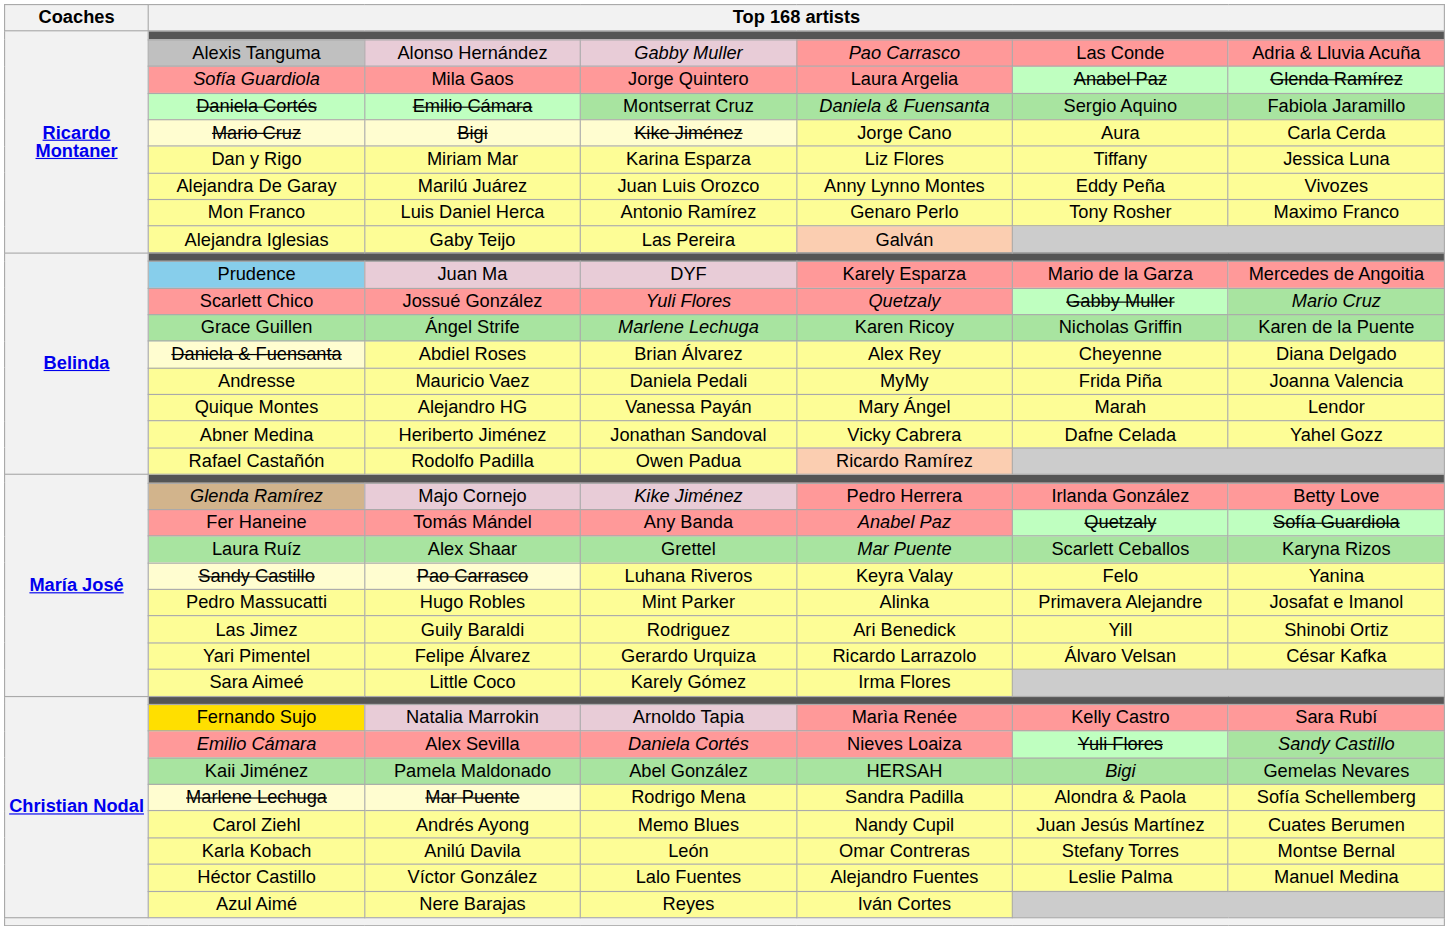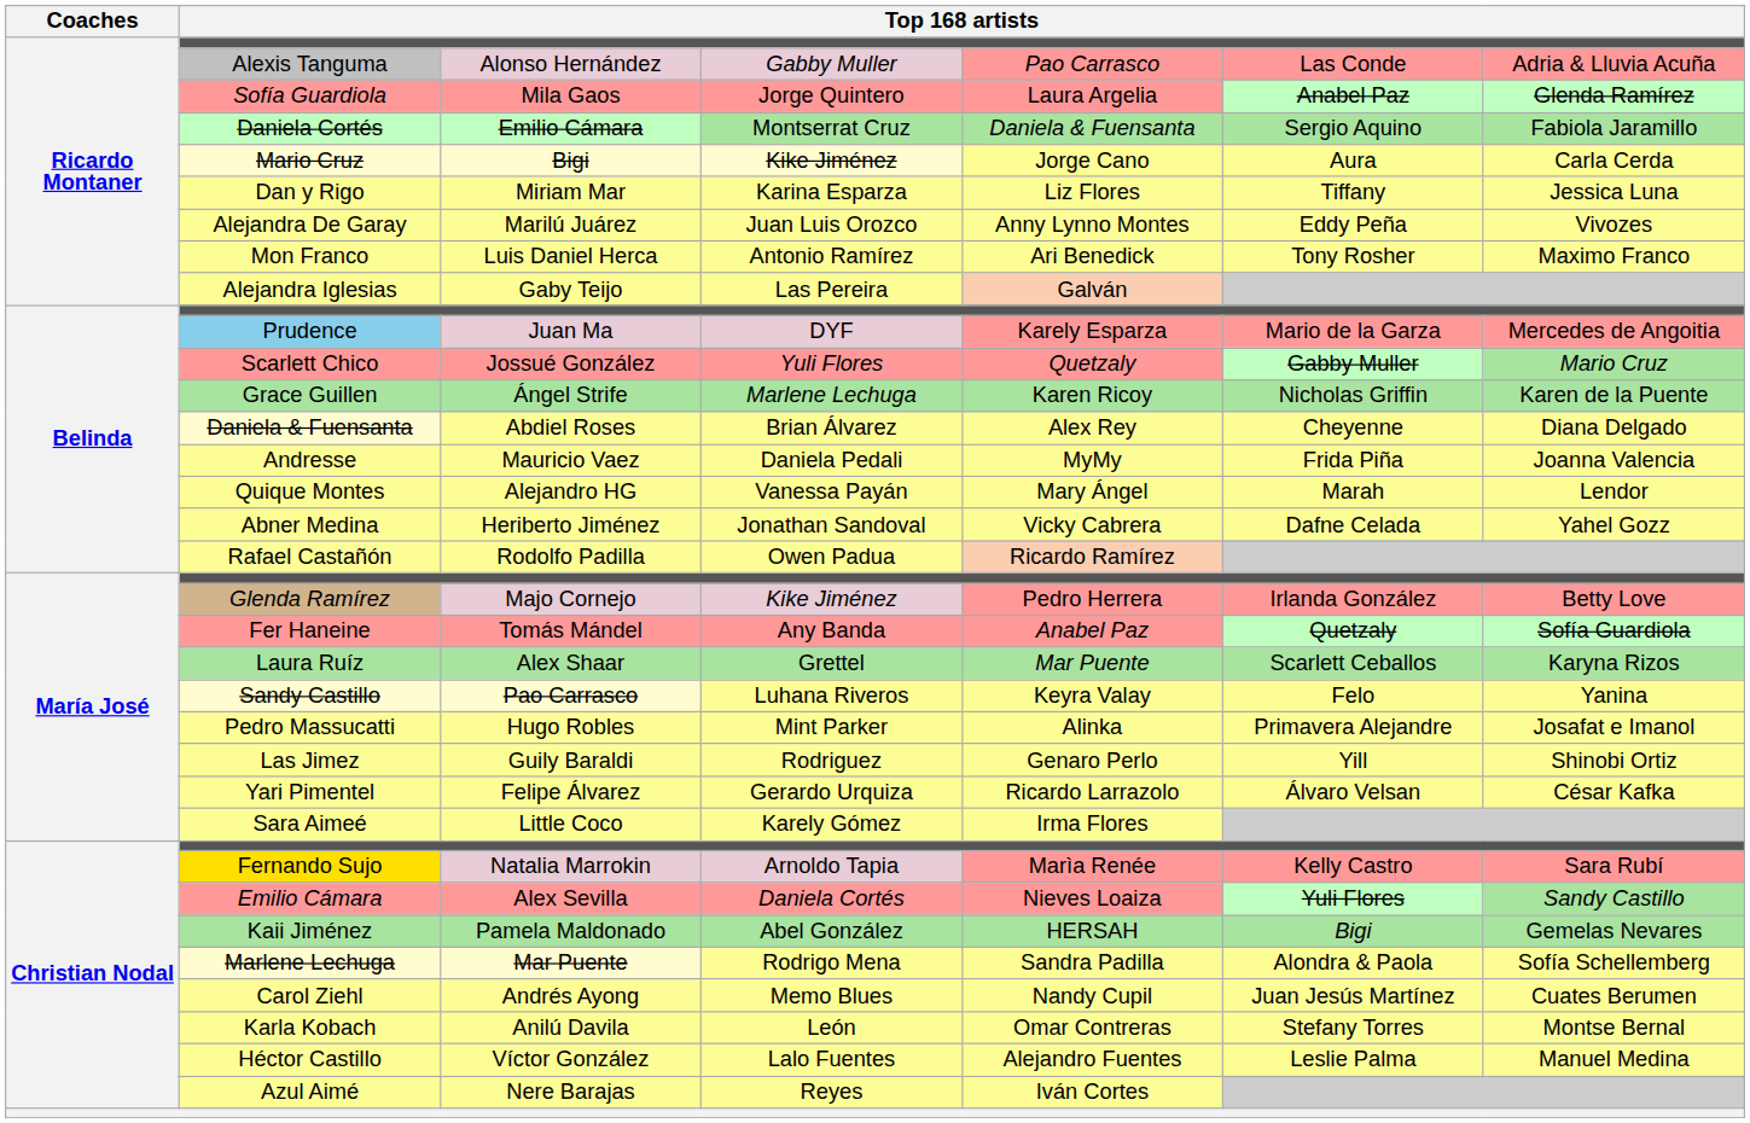 <table class="wikitable" style="text-align:center; line-height:16px; width:100%">
 <tr>
 <th scope="col" style="width:10%">Coaches</th>
 <th scope="col" style="width:90%" colspan="6">Top 168 artists</th>
 </tr>
 <tr>
 <th rowspan="9"><a href='#'>Ricardo Montaner</a></th>
 <td colspan="6" style="background:#555"></td>
 </tr>
 <tr>
 <td style="background:silver; width:15%">Alexis Tanguma</td>
 <td style="background:#E8CCD7; width:15%">Alonso Hernández</td>
 <td style="background:#E8CCD7; width:15%"><em>Gabby Muller</em></td>
 <td style="background:#FF9999; width:15%"><em>Pao Carrasco</em></td>
 <td style="background:#FF9999; width:15%">Las Conde</td>
 <td style="background:#FF9999; width:15%">Adria & Lluvia Acuña</td>
 </tr>
 <tr>
 <td style="background:#FF9999"><em>Sofía Guardiola</em></td>
 <td style="background:#FF9999">Mila Gaos</td>
 <td style="background:#FF9999">Jorge Quintero</td>
 <td style="background:#FF9999">Laura Argelia</td>
 <td style="background:#BFFFC0"><s>Anabel Paz</s></td>
 <td style="background:#BFFFC0"><s>Glenda Ramírez</s></td>
 </tr>
 <tr>
 <td style="background:#BFFFC0"><s>Daniela Cortés</s></td>
 <td style="background:#BFFFC0"><s>Emilio Cámara</s></td>
 <td style="background:#A8E4A0">Montserrat Cruz</td>
 <td style="background:#A8E4A0"><em>Daniela & Fuensanta</em></td>
 <td style="background:#A8E4A0">Sergio Aquino</td>
 <td style="background:#A8E4A0">Fabiola Jaramillo</td>
 </tr>
 <tr>
 <td style="background:#FFFDD0"><s>Mario Cruz</s></td>
 <td style="background:#FFFDD0"><s>Bigi</s></td>
 <td style="background:#FFFDD0"><s>Kike Jiménez</s></td>
 <td style="background:#FDFD96">Jorge Cano</td>
 <td style="background:#FDFD96">Aura</td>
 <td style="background:#FDFD96">Carla Cerda</td>
 </tr>
 <tr>
 <td style="background:#FDFD96">Dan y Rigo</td>
 <td style="background:#FDFD96">Miriam Mar</td>
 <td style="background:#FDFD96">Karina Esparza</td>
 <td style="background:#FDFD96">Liz Flores</td>
 <td style="background:#FDFD96">Tiffany</td>
 <td style="background:#FDFD96">Jessica Luna</td>
 </tr>
 <tr>
 <td style="background:#FDFD96">Alejandra De Garay</td>
 <td style="background:#FDFD96">Marilú Juárez</td>
 <td style="background:#FDFD96">Juan Luis Orozco</td>
 <td style="background:#FDFD96">Anny Lynno Montes</td>
 <td style="background:#FDFD96">Eddy Peña</td>
 <td style="background:#FDFD96">Vivozes</td>
 </tr>
 <tr>
 <td style="background:#FDFD96">Mon Franco</td>
 <td style="background:#FDFD96">Luis Daniel Herca</td>
 <td style="background:#FDFD96">Antonio Ramírez</td>
-<td style="background:#FDFD96">Genaro Perlo</td>
+<td style="background:#FDFD96">Ari Benedick</td>
 <td style="background:#FDFD96">Tony Rosher</td>
 <td style="background:#FDFD96">Maximo Franco</td>
 </tr>
 <tr>
 <td style="background:#FDFD96">Alejandra Iglesias</td>
 <td style="background:#FDFD96">Gaby Teijo</td>
 <td style="background:#FDFD96">Las Pereira</td>
 <td style="background:#fbceb1">Galván</td>
 <td colspan="2" style="background:#ccc"></td>
 </tr>
 <tr>
 <th rowspan="9"><a href='#'>Belinda</a></th>
 <td colspan="6" style="background:#555"></td>
 </tr>
 <tr>
 <td style="background:skyblue">Prudence</td>
 <td style="background:#E8CCD7">Juan Ma</td>
 <td style="background:#E8CCD7">DYF</td>
 <td style="background:#FF9999">Karely Esparza</td>
 <td style="background:#FF9999">Mario de la Garza</td>
 <td style="background:#FF9999">Mercedes de Angoitia</td>
 </tr>
 <tr>
 <td style="background:#FF9999">Scarlett Chico</td>
 <td style="background:#FF9999">Jossué González</td>
 <td style="background:#FF9999"><em>Yuli Flores</em></td>
 <td style="background:#FF9999"><em>Quetzaly</em></td>
 <td style="background:#BFFFC0"><s>Gabby Muller</s></td>
 <td style="background:#A8E4A0"><em>Mario Cruz</em></td>
 </tr>
 <tr>
 <td style="background:#A8E4A0">Grace Guillen</td>
 <td style="background:#A8E4A0">Ángel Strife</td>
 <td style="background:#A8E4A0"><em>Marlene Lechuga</em></td>
 <td style="background:#A8E4A0">Karen Ricoy</td>
 <td style="background:#A8E4A0">Nicholas Griffin</td>
 <td style="background:#A8E4A0">Karen de la Puente</td>
 </tr>
 <tr>
 <td style="background:#FFFDD0"><s>Daniela & Fuensanta</s></td>
 <td style="background:#FDFD96">Abdiel Roses</td>
 <td style="background:#FDFD96">Brian Álvarez</td>
 <td style="background:#FDFD96">Alex Rey</td>
 <td style="background:#FDFD96">Cheyenne</td>
 <td style="background:#FDFD96">Diana Delgado</td>
 </tr>
 <tr>
 <td style="background:#FDFD96">Andresse</td>
 <td style="background:#FDFD96">Mauricio Vaez</td>
 <td style="background:#FDFD96">Daniela Pedali</td>
 <td style="background:#FDFD96">MyMy</td>
 <td style="background:#FDFD96">Frida Piña</td>
 <td style="background:#FDFD96">Joanna Valencia</td>
 </tr>
 <tr>
 <td style="background:#FDFD96">Quique Montes</td>
 <td style="background:#FDFD96">Alejandro HG</td>
 <td style="background:#FDFD96">Vanessa Payán</td>
 <td style="background:#FDFD96">Mary Ángel</td>
 <td style="background:#FDFD96">Marah</td>
 <td style="background:#FDFD96">Lendor</td>
 </tr>
 <tr>
 <td style="background:#FDFD96">Abner Medina</td>
 <td style="background:#FDFD96">Heriberto Jiménez</td>
 <td style="background:#FDFD96">Jonathan Sandoval</td>
 <td style="background:#FDFD96">Vicky Cabrera</td>
 <td style="background:#FDFD96">Dafne Celada</td>
 <td style="background:#FDFD96">Yahel Gozz</td>
 </tr>
 <tr>
 <td style="background:#FDFD96">Rafael Castañón</td>
 <td style="background:#FDFD96">Rodolfo Padilla</td>
 <td style="background:#FDFD96">Owen Padua</td>
 <td style="background:#fbceb1">Ricardo Ramírez</td>
 <td colspan="2" style="background:#ccc"></td>
 </tr>
 <tr>
 <th rowspan="9"><a href='#'>María José</a></th>
 <td colspan="6" style="background:#555"></td>
 </tr>
 <tr>
 <td style="background:tan"><em>Glenda Ramírez</em></td>
 <td style="background:#E8CCD7">Majo Cornejo</td>
 <td style="background:#E8CCD7"><em>Kike Jiménez</em></td>
 <td style="background:#FF9999">Pedro Herrera</td>
 <td style="background:#FF9999">Irlanda González</td>
 <td style="background:#FF9999">Betty Love</td>
 </tr>
 <tr>
 <td style="background:#FF9999">Fer Haneine</td>
 <td style="background:#FF9999">Tomás Mándel</td>
 <td style="background:#FF9999">Any Banda</td>
 <td style="background:#FF9999"><em>Anabel Paz</em></td>
 <td style="background:#BFFFC0"><s>Quetzaly</s></td>
 <td style="background:#BFFFC0"><s>Sofía Guardiola</s></td>
 </tr>
 <tr>
 <td style="background:#A8E4A0">Laura Ruíz</td>
 <td style="background:#A8E4A0">Alex Shaar</td>
 <td style="background:#A8E4A0">Grettel</td>
 <td style="background:#A8E4A0"><em>Mar Puente</em></td>
 <td style="background:#A8E4A0">Scarlett Ceballos</td>
 <td style="background:#A8E4A0">Karyna Rizos</td>
 </tr>
 <tr>
 <td style="background:#FFFDD0"><s>Sandy Castillo</s></td>
 <td style="background:#FFFDD0"><s>Pao Carrasco </s></td>
 <td style="background:#FDFD96">Luhana Riveros</td>
 <td style="background:#FDFD96">Keyra Valay</td>
 <td style="background:#FDFD96">Felo</td>
 <td style="background:#FDFD96">Yanina</td>
 </tr>
 <tr>
 <td style="background:#FDFD96">Pedro Massucatti</td>
 <td style="background:#FDFD96">Hugo Robles</td>
 <td style="background:#FDFD96">Mint Parker</td>
 <td style="background:#FDFD96">Alinka</td>
 <td style="background:#FDFD96">Primavera Alejandre</td>
 <td style="background:#FDFD96">Josafat e Imanol</td>
 </tr>
 <tr>
 <td style="background:#FDFD96">Las Jimez</td>
 <td style="background:#FDFD96">Guily Baraldi</td>
 <td style="background:#FDFD96">Rodriguez</td>
-<td style="background:#FDFD96">Ari Benedick</td>
+<td style="background:#FDFD96">Genaro Perlo</td>
 <td style="background:#FDFD96">Yill</td>
 <td style="background:#FDFD96">Shinobi Ortiz</td>
 </tr>
 <tr>
 <td style="background:#FDFD96">Yari Pimentel</td>
 <td style="background:#FDFD96">Felipe Álvarez</td>
 <td style="background:#FDFD96">Gerardo Urquiza</td>
 <td style="background:#FDFD96">Ricardo Larrazolo</td>
 <td style="background:#FDFD96">Álvaro Velsan</td>
 <td style="background:#FDFD96">César Kafka</td>
 </tr>
 <tr>
 <td style="background:#FDFD96">Sara Aimeé</td>
 <td style="background:#FDFD96">Little Coco</td>
 <td style="background:#FDFD96">Karely Gómez</td>
 <td style="background:#FDFD96">Irma Flores</td>
 <td colspan="2" style="background:#ccc"></td>
 </tr>
 <tr>
 <th rowspan="9"><a href='#'>Christian Nodal</a></th>
 <td colspan="6" style="background:#555"></td>
 </tr>
 <tr>
 <td style="background:#FFDF00">Fernando Sujo</td>
 <td style="background:#E8CCD7">Natalia Marrokin</td>
 <td style="background:#E8CCD7">Arnoldo Tapia</td>
 <td style="background:#FF9999">Marìa Renée</td>
 <td style="background:#FF9999">Kelly Castro</td>
 <td style="background:#FF9999">Sara Rubí</td>
 </tr>
 <tr>
 <td style="background:#FF9999"><em>Emilio Cámara</em></td>
 <td style="background:#FF9999">Alex Sevilla</td>
 <td style="background:#FF9999"><em>Daniela Cortés</em></td>
 <td style="background:#FF9999">Nieves Loaiza</td>
 <td style="background:#BFFFC0"><s>Yuli Flores</s></td>
 <td style="background:#A8E4A0"><em>Sandy Castillo</em></td>
 </tr>
 <tr>
 <td style="background:#A8E4A0">Kaii Jiménez</td>
 <td style="background:#A8E4A0">Pamela Maldonado</td>
 <td style="background:#A8E4A0">Abel González</td>
 <td style="background:#A8E4A0">HERSAH</td>
 <td style="background:#A8E4A0"><em>Bigi</em></td>
 <td style="background:#A8E4A0">Gemelas Nevares</td>
 </tr>
 <tr>
 <td style="background:#FFFDD0"><s>Marlene Lechuga</s></td>
 <td style="background:#FFFDD0"><s>Mar Puente</s></td>
 <td style="background:#FDFD96">Rodrigo Mena</td>
 <td style="background:#FDFD96">Sandra Padilla</td>
 <td style="background:#FDFD96">Alondra & Paola</td>
 <td style="background:#FDFD96">Sofía Schellemberg</td>
 </tr>
 <tr>
 <td style="background:#FDFD96">Carol Ziehl</td>
 <td style="background:#FDFD96">Andrés Ayong</td>
 <td style="background:#FDFD96">Memo Blues</td>
 <td style="background:#FDFD96">Nandy Cupil</td>
 <td style="background:#FDFD96">Juan Jesús Martínez</td>
 <td style="background:#FDFD96">Cuates Berumen</td>
 </tr>
 <tr>
 <td style="background:#FDFD96">Karla Kobach</td>
 <td style="background:#FDFD96">Anilú Davila</td>
 <td style="background:#FDFD96">León</td>
 <td style="background:#FDFD96">Omar Contreras</td>
 <td style="background:#FDFD96">Stefany Torres</td>
 <td style="background:#FDFD96">Montse Bernal</td>
 </tr>
 <tr>
 <td style="background:#FDFD96">Héctor Castillo</td>
 <td style="background:#FDFD96">Víctor González</td>
 <td style="background:#FDFD96">Lalo Fuentes</td>
 <td style="background:#FDFD96">Alejandro Fuentes</td>
 <td style="background:#FDFD96">Leslie Palma</td>
 <td style="background:#FDFD96">Manuel Medina</td>
 </tr>
 <tr>
 <td style="background:#FDFD96">Azul Aimé</td>
 <td style="background:#FDFD96">Nere Barajas</td>
 <td style="background:#FDFD96">Reyes</td>
 <td style="background:#FDFD96">Iván Cortes</td>
 <td colspan="2" style="background:#ccc"></td>
 </tr>
 <tr>
 <th style="font-size:90%; line-height:12px" colspan="7"></th>
 </tr>
 </table>
